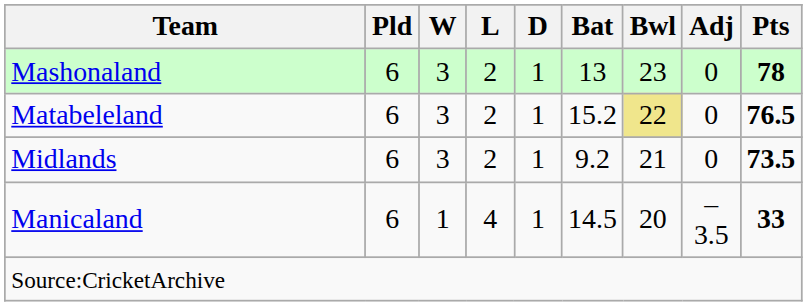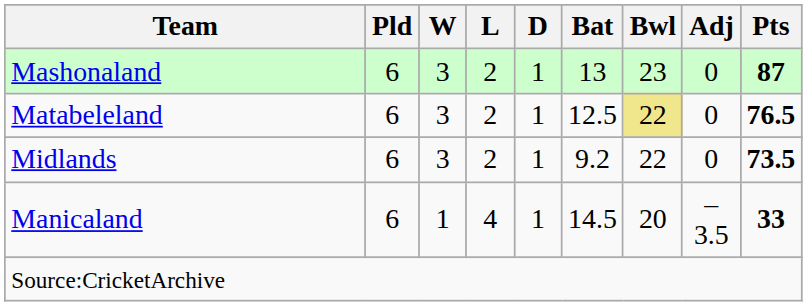 <table class="wikitable" style="text-align: center;">
 <tr>
 <th width=200>Team</th>
 <th width=20>Pld</th>
 <th width=20>W</th>
 <th width=20>L</th>
 <th width=20>D</th>
 <th width=20>Bat</th>
 <th width=20>Bwl</th>
 <th width=20>Adj</th>
 <th width=20>Pts</th>
 </tr>
 <tr style="background:#ccffcc;">
 <td align=left><a href='#'>Mashonaland</a></td>
 <td>6</td>
 <td>3</td>
 <td>2</td>
 <td>1</td>
 <td>13</td>
 <td>23</td>
 <td>0</td>
-<td><strong>78</strong></td>
+<td><strong>87</strong></td>
 </tr>
 <tr>
 <td align=left><a href='#'>Matabeleland</a></td>
 <td>6</td>
 <td>3</td>
 <td>2</td>
 <td>1</td>
-<td>15.2</td>
+<td>12.5</td>
 <td style="background: khaki;">22</td>
 <td>0</td>
 <td><strong>76.5</strong></td>
 </tr>
 <tr>
 <td align=left><a href='#'>Midlands</a></td>
 <td>6</td>
 <td>3</td>
 <td>2</td>
 <td>1</td>
 <td>9.2</td>
-<td>21</td>
+<td>22</td>
 <td>0</td>
 <td><strong>73.5</strong></td>
 </tr>
 <tr>
 <td align=left><a href='#'>Manicaland</a></td>
 <td>6</td>
 <td>1</td>
 <td>4</td>
 <td>1</td>
 <td>14.5</td>
 <td>20</td>
 <td>–3.5</td>
 <td><strong>33</strong></td>
 </tr>
 <tr>
 <td align=left colspan="9"><small>Source:CricketArchive</small></td>
 </tr>
 </table>
